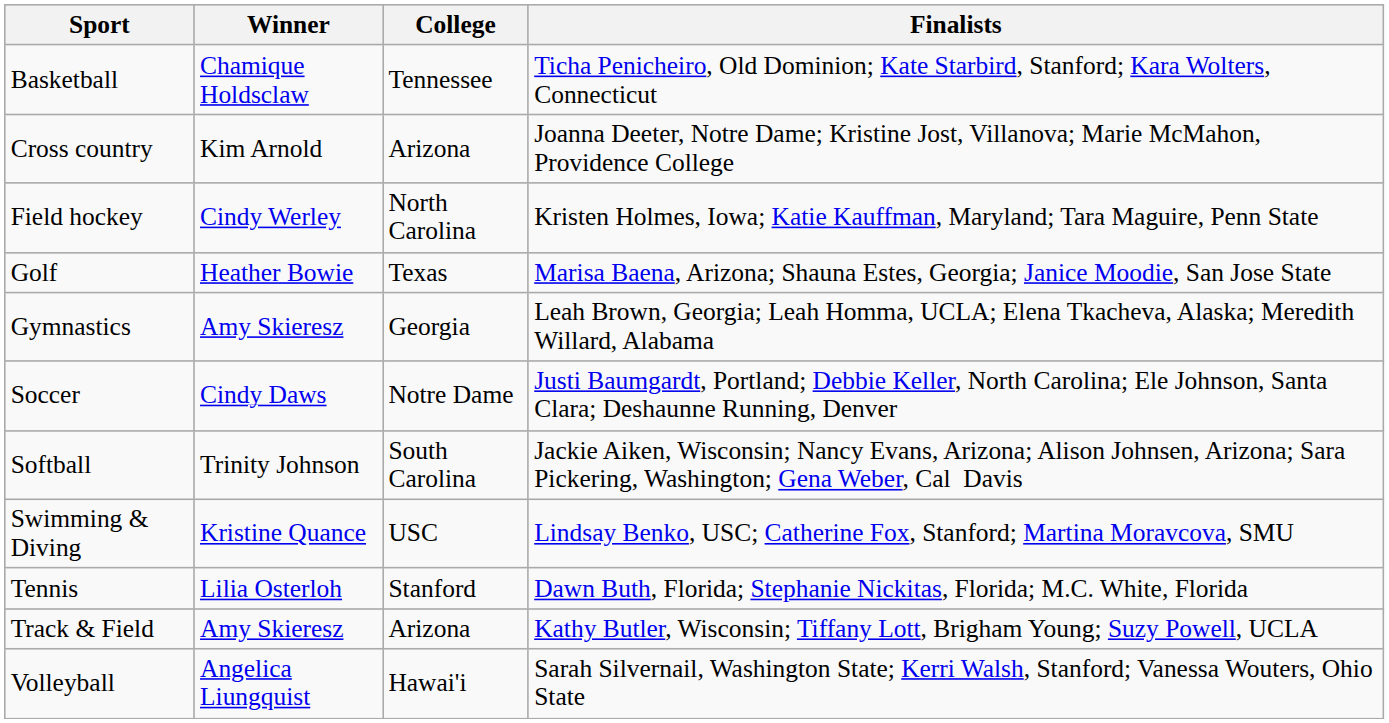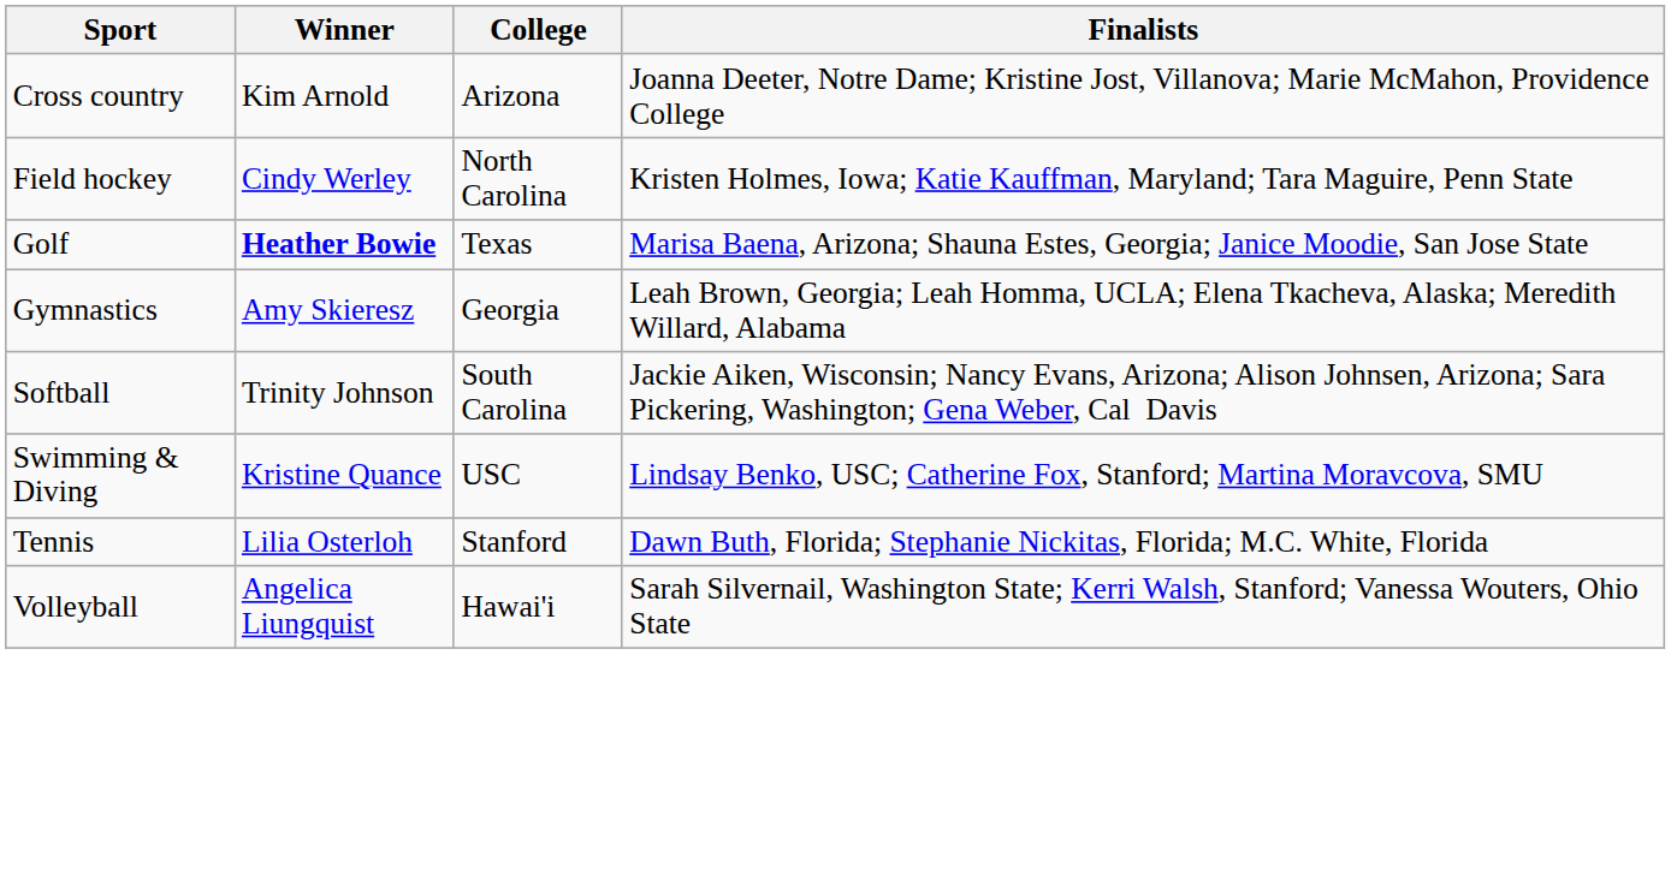 <table class="wikitable">
 <tr>
 <th>Sport</th>
 <th>Winner</th>
 <th>College</th>
 <th>Finalists</th>
-</tr>
-<tr>
-<td>Basketball</td>
-<td><a href='#'>Chamique Holdsclaw</a></td>
-<td>Tennessee</td>
-<td><a href='#'>Ticha Penicheiro</a>, Old Dominion; <a href='#'>Kate Starbird</a>, Stanford; <a href='#'>Kara Wolters</a>, Connecticut</td>
 </tr>
 <tr>
 <td>Cross country</td>
 <td>Kim Arnold</td>
 <td>Arizona</td>
 <td>Joanna Deeter, Notre Dame; Kristine Jost, Villanova; Marie McMahon, Providence College</td>
 </tr>
 <tr>
 <td>Field hockey</td>
 <td><a href='#'>Cindy Werley</a></td>
 <td>North Carolina</td>
 <td>Kristen Holmes, Iowa; <a href='#'>Katie Kauffman</a>, Maryland; Tara Maguire, Penn State</td>
 </tr>
 <tr>
 <td>Golf</td>
-<td><a href='#'>Heather Bowie</a></td>
+<td><strong><a href='#'>Heather Bowie</a></strong></td>
 <td>Texas</td>
 <td><a href='#'>Marisa Baena</a>, Arizona; Shauna Estes, Georgia; <a href='#'>Janice Moodie</a>, San Jose State</td>
 </tr>
 <tr>
 <td>Gymnastics</td>
 <td><a href='#'>Amy Skieresz</a></td>
 <td>Georgia</td>
 <td>Leah Brown, Georgia; Leah Homma, UCLA; Elena Tkacheva, Alaska; Meredith Willard, Alabama</td>
-</tr>
-<tr>
-<td>Soccer</td>
-<td><a href='#'>Cindy Daws</a></td>
-<td>Notre Dame</td>
-<td><a href='#'>Justi Baumgardt</a>, Portland; <a href='#'>Debbie Keller</a>, North Carolina; Ele Johnson, Santa Clara; Deshaunne Running, Denver</td>
 </tr>
 <tr>
 <td>Softball</td>
 <td>Trinity Johnson</td>
 <td>South Carolina</td>
 <td>Jackie Aiken, Wisconsin; Nancy Evans, Arizona; Alison Johnsen, Arizona; Sara Pickering, Washington; <a href='#'>Gena Weber</a>, Cal  Davis</td>
 </tr>
 <tr>
 <td>Swimming & Diving</td>
 <td><a href='#'>Kristine Quance</a></td>
 <td>USC</td>
 <td><a href='#'>Lindsay Benko</a>, USC; <a href='#'>Catherine Fox</a>, Stanford; <a href='#'>Martina Moravcova</a>, SMU</td>
 </tr>
 <tr>
 <td>Tennis</td>
 <td><a href='#'>Lilia Osterloh</a></td>
 <td>Stanford</td>
 <td><a href='#'>Dawn Buth</a>, Florida; <a href='#'>Stephanie Nickitas</a>, Florida; M.C. White, Florida</td>
 </tr>
 <tr>
-<td>Track & Field</td>
-<td><a href='#'>Amy Skieresz</a></td>
-<td>Arizona</td>
-<td><a href='#'>Kathy Butler</a>, Wisconsin; <a href='#'>Tiffany Lott</a>, Brigham Young; <a href='#'>Suzy Powell</a>, UCLA</td>
-</tr>
-<tr>
 <td>Volleyball</td>
 <td><a href='#'>Angelica Liungquist</a></td>
 <td>Hawai'i</td>
 <td>Sarah Silvernail, Washington State; <a href='#'>Kerri Walsh</a>, Stanford; Vanessa Wouters, Ohio State</td>
 </tr>
 </table>
